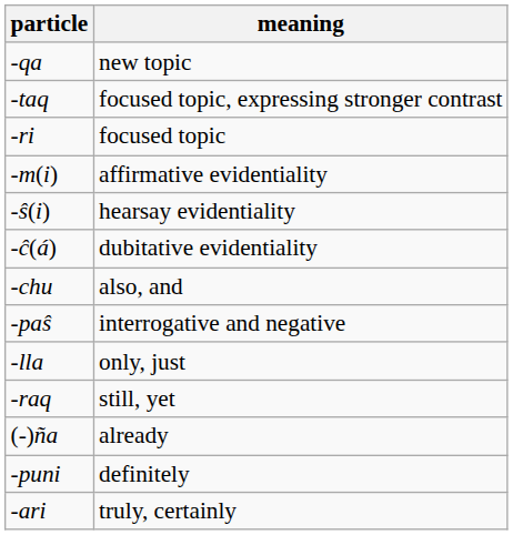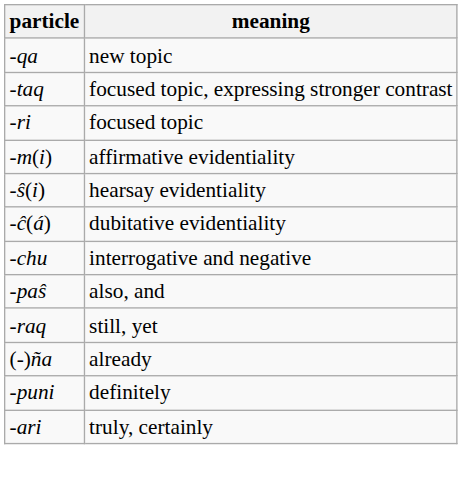 <table class="wikitable">
 <tr>
 <th>particle</th>
 <th>meaning</th>
 </tr>
 <tr>
 <td><em>-qa</em></td>
 <td>new topic</td>
 </tr>
 <tr>
 <td><em>-taq</em></td>
 <td>focused topic, expressing stronger contrast</td>
 </tr>
 <tr>
 <td><em>-ri</em></td>
 <td>focused topic</td>
 </tr>
 <tr>
 <td><em>-m</em>(<em>i</em>)</td>
 <td>affirmative evidentiality</td>
 </tr>
 <tr>
 <td>-<em>ŝ</em>(<em>i</em>)</td>
 <td>hearsay evidentiality</td>
 </tr>
 <tr>
 <td>-<em>ĉ</em>(<em>á</em>)</td>
 <td>dubitative evidentiality</td>
 </tr>
 <tr>
 <td>-<em>chu</em></td>
-<td>also, and</td>
+<td>interrogative and negative</td>
 </tr>
 <tr>
 <td><em>-paŝ</em></td>
-<td>interrogative and negative</td>
-</tr>
-<tr>
-<td><em>-lla</em></td>
-<td>only, just</td>
+<td>also, and</td>
 </tr>
 <tr>
 <td><em>-raq</em></td>
 <td>still, yet</td>
 </tr>
 <tr>
 <td>(-)<em>ña</em></td>
 <td>already</td>
 </tr>
 <tr>
 <td><em>-puni</em></td>
 <td>definitely</td>
 </tr>
 <tr>
 <td><em>-ari</em></td>
 <td>truly, certainly</td>
 </tr>
 </table>
